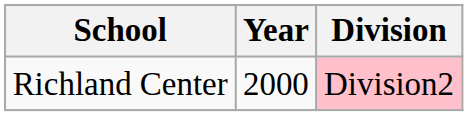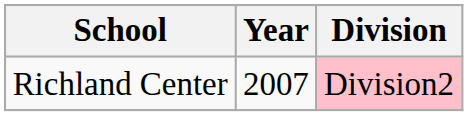 <table class="wikitable">
 <tr>
 <th>School</th>
 <th>Year</th>
 <th>Division</th>
 </tr>
 <tr>
 <td>Richland Center</td>
-<td>2000</td>
+<td>2007</td>
 <td style="background: pink;">Division2</td>
 </tr>
 </table>
